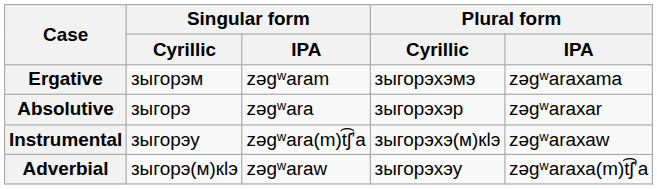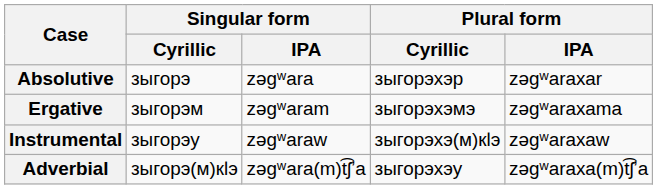 <table class="wikitable" border="1">
 <tr>
 <th rowspan=2>Case</th>
 <th colspan=2>Singular form</th>
 <th colspan=2>Plural form</th>
 </tr>
 <tr>
 <th>Cyrillic</th>
 <th>IPA</th>
 <th>Cyrillic</th>
 <th>IPA</th>
 </tr>
 <tr>
+<th>Absolutive</th>
+<td>зыгорэ</td>
+<td>zəɡʷara</td>
+<td>зыгорэхэр</td>
+<td>zəɡʷaraxar</td>
+</tr>
+<tr>
 <th>Ergative</th>
 <td>зыгорэм</td>
 <td>zəɡʷaram</td>
 <td>зыгорэхэмэ</td>
 <td>zəɡʷaraxama</td>
 </tr>
 <tr>
-<th>Absolutive</th>
-<td>зыгорэ</td>
-<td>zəɡʷara</td>
-<td>зыгорэхэр</td>
-<td>zəɡʷaraxar</td>
-</tr>
-<tr>
 <th>Instrumental</th>
 <td>зыгорэу</td>
-<td>zəɡʷara(m)t͡ʃʼa</td>
+<td>zəɡʷaraw</td>
 <td>зыгорэхэ(м)кӏэ</td>
 <td>zəɡʷaraxaw</td>
 </tr>
 <tr>
 <th>Adverbial</th>
 <td>зыгорэ(м)кӏэ</td>
-<td>zəɡʷaraw</td>
+<td>zəɡʷara(m)t͡ʃʼa</td>
 <td>зыгорэхэу</td>
 <td>zəɡʷaraxa(m)t͡ʃʼa</td>
 </tr>
 </table>
